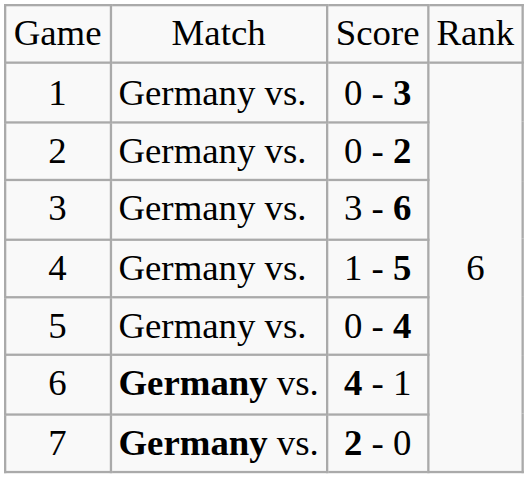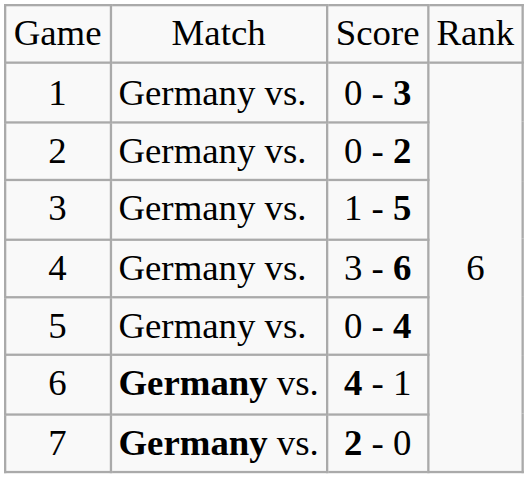 <table class="wikitable">
 <tr>
 <td style="text-align:center;">Game</td>
 <td style="text-align:center;">Match</td>
 <td style="text-align:center;">Score</td>
 <td style="text-align:center;">Rank</td>
 </tr>
 <tr>
 <td style="text-align:center;">1</td>
 <td>Germany vs. <strong></strong></td>
 <td style="text-align:center;">0 - <strong>3</strong></td>
 <td rowspan="7" style="text-align:center;">6</td>
 </tr>
 <tr>
 <td style="text-align:center;">2</td>
 <td>Germany vs. <strong></strong></td>
 <td style="text-align:center;">0 - <strong>2</strong></td>
 </tr>
 <tr>
 <td style="text-align:center;">3</td>
 <td>Germany vs. <strong></strong></td>
-<td style="text-align:center;">3 - <strong>6</strong></td>
+<td style="text-align:center;">1 - <strong>5</strong></td>
 </tr>
 <tr>
 <td style="text-align:center;">4</td>
 <td>Germany vs. <strong></strong></td>
-<td style="text-align:center;">1 - <strong>5</strong></td>
+<td style="text-align:center;">3 - <strong>6</strong></td>
 </tr>
 <tr>
 <td style="text-align:center;">5</td>
 <td>Germany vs. <strong></strong></td>
 <td style="text-align:center;">0 - <strong>4</strong></td>
 </tr>
 <tr>
 <td style="text-align:center;">6</td>
 <td><strong>Germany</strong> vs. </td>
 <td style="text-align:center;"><strong>4</strong> - 1</td>
 </tr>
 <tr>
 <td style="text-align:center;">7</td>
 <td><strong>Germany</strong> vs. </td>
 <td style="text-align:center;"><strong>2</strong> - 0</td>
 </tr>
 </table>
